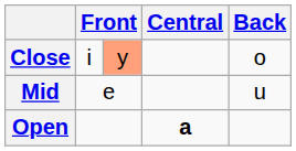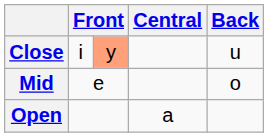 <table class="wikitable" style="text-align:center">
 <tr>
 <th></th>
 <th colspan="2"><a href='#'>Front</a></th>
 <th><a href='#'>Central</a></th>
 <th><a href='#'>Back</a></th>
 </tr>
 <tr>
 <th><a href='#'>Close</a></th>
 <td>i</td>
 <td style="background: lightsalmon;">y</td>
 <td></td>
-<td>o</td>
+<td>u</td>
 </tr>
 <tr>
 <th><a href='#'>Mid</a></th>
 <td colspan="2">e</td>
 <td></td>
-<td>u</td>
+<td>o</td>
 </tr>
 <tr>
 <th><a href='#'>Open</a></th>
 <td colspan="2"></td>
-<td><strong>a</strong></td>
+<td>a</td>
 <td></td>
 </tr>
 </table>
